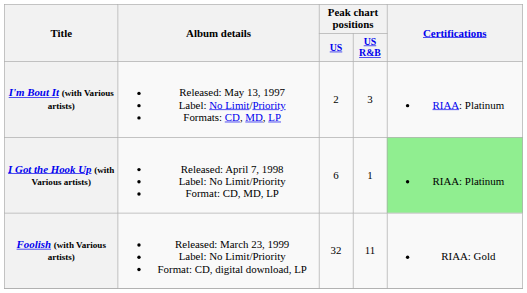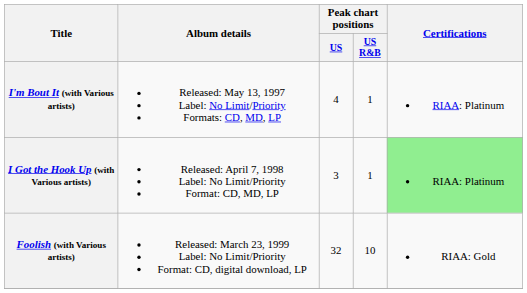 <table class="wikitable plainrowheaders" style="text-align:center;">
 <tr>
 <th scope="col" rowspan="2" style="width:10em;">Title</th>
 <th scope="col" rowspan="2" style="width:18em;">Album details</th>
 <th scope="col" colspan="2">Peak chart positions</th>
 <th scope="col" rowspan="2" style="width:12em;"><a href='#'>Certifications</a></th>
 </tr>
 <tr>
 <th style="width:3em;font-size:90%;"><a href='#'>US</a><br></th>
 <th style="width:3em;font-size:90%;"><a href='#'>US R&B</a><br></th>
 </tr>
 <tr>
 <th scope="row"><em><a href='#'>I'm Bout It</a></em> <small>(with Various artists)</small></th>
 <td><br><ul><li>Released: May 13, 1997</li><li>Label: <a href='#'>No Limit</a>/<a href='#'>Priority</a></li><li>Formats: <a href='#'>CD</a>, <a href='#'>MD</a>, <a href='#'>LP</a></li></ul></td>
-<td>2</td>
-<td>3</td>
+<td>4</td>
+<td>1</td>
 <td><br><ul><li><a href='#'>RIAA</a>: Platinum</li></ul></td>
 </tr>
 <tr>
 <th scope="row"><em><a href='#'>I Got the Hook Up</a></em> <small>(with Various artists)</small></th>
 <td><br><ul><li>Released: April 7, 1998</li><li>Label: No Limit/Priority</li><li>Format: CD, MD, LP</li></ul></td>
-<td>6</td>
+<td>3</td>
 <td>1</td>
 <td style="background: lightgreen;"><br><ul><li>RIAA: Platinum</li></ul></td>
 </tr>
 <tr>
 <th scope="row"><em><a href='#'>Foolish</a></em> <small>(with Various artists)</small></th>
 <td><br><ul><li>Released: March 23, 1999</li><li>Label: No Limit/Priority</li><li>Format: CD, digital download, LP</li></ul></td>
 <td>32</td>
-<td>11</td>
+<td>10</td>
 <td><br><ul><li>RIAA: Gold</li></ul></td>
 </tr>
 <tr>
 </tr>
 </table>
